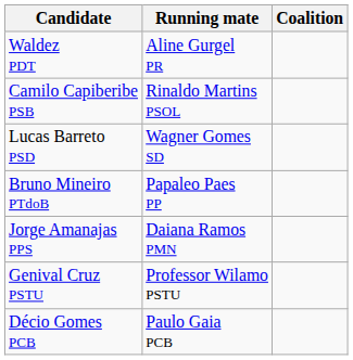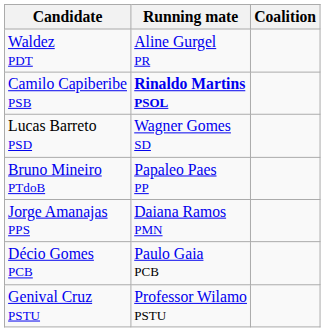 <table class="sortable wikitable">
 <tr style="background:#ececec; vertical-align:top;">
 <th>Candidate</th>
 <th>Running mate</th>
 <th>Coalition</th>
 </tr>
 <tr>
 <td><a href='#'>Waldez</a><br><small><a href='#'>PDT</a></small></td>
 <td><a href='#'>Aline Gurgel</a><br><small><a href='#'>PR</a></small></td>
 <td></td>
 </tr>
 <tr>
 <td><a href='#'>Camilo Capiberibe</a><br><small><a href='#'>PSB</a></small></td>
-<td><a href='#'>Rinaldo Martins</a><br><small><a href='#'>PSOL</a></small></td>
+<td><strong><a href='#'>Rinaldo Martins</a><br><small><a href='#'>PSOL</a></small></strong></td>
 <td></td>
 </tr>
 <tr>
 <td>Lucas Barreto<br><small><a href='#'>PSD</a></small></td>
 <td><a href='#'>Wagner Gomes</a><br><small><a href='#'>SD</a></small></td>
 <td></td>
 </tr>
 <tr>
 <td><a href='#'>Bruno Mineiro</a><br><small><a href='#'>PTdoB</a></small></td>
 <td><a href='#'>Papaleo Paes</a><br><small><a href='#'>PP</a></small></td>
 <td></td>
 </tr>
 <tr>
 <td><a href='#'>Jorge Amanajas</a><br><small><a href='#'>PPS</a></small></td>
 <td><a href='#'>Daiana Ramos</a><br><small><a href='#'>PMN</a></small></td>
 <td></td>
 </tr>
 <tr>
+<td><a href='#'>Décio Gomes</a><br><small><a href='#'>PCB</a></small></td>
+<td><a href='#'>Paulo Gaia</a><br><small>PCB</small></td>
+<td></td>
+</tr>
+<tr>
 <td><a href='#'>Genival Cruz</a><br><small><a href='#'>PSTU</a></small></td>
 <td><a href='#'>Professor Wilamo</a><br><small>PSTU</small></td>
 <td></td>
 </tr>
-<tr>
-<td><a href='#'>Décio Gomes</a><br><small><a href='#'>PCB</a></small></td>
-<td><a href='#'>Paulo Gaia</a><br><small>PCB</small></td>
-<td></td>
-</tr>
 </table>
